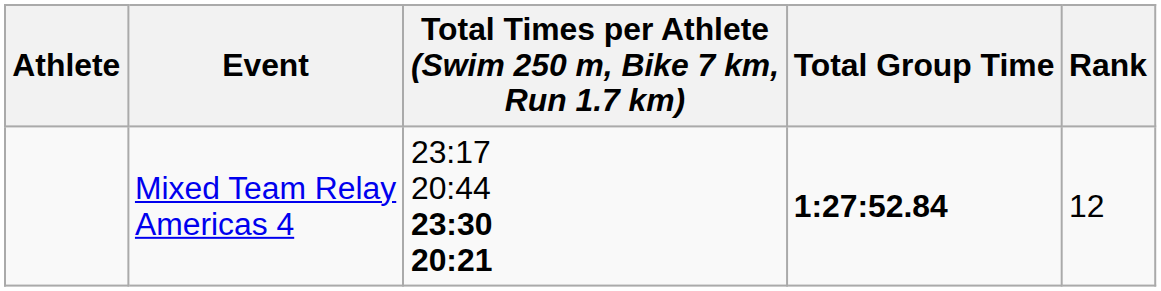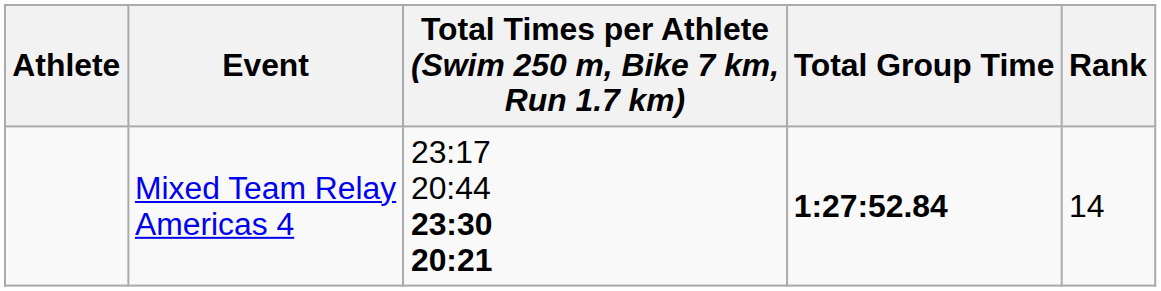 <table class="wikitable" border="1">
 <tr>
 <th>Athlete</th>
 <th>Event</th>
 <th>Total Times per Athlete <br> <em>(Swim 250 m, Bike 7 km, <br> Run 1.7 km)</th>
 <th>Total Group Time</th>
 <th>Rank</th>
 </tr>
 <tr>
 <td><br><br><strong></strong><br><strong></strong></td>
 <td><a href='#'>Mixed Team Relay <br> Americas 4</a></td>
 <td>23:17<br>20:44<br><strong>23:30</strong><br><strong>20:21</strong></td>
 <td><strong>1:27:52.84</strong></td>
-<td>12</td>
+<td>14</td>
 </tr>
 </table>
